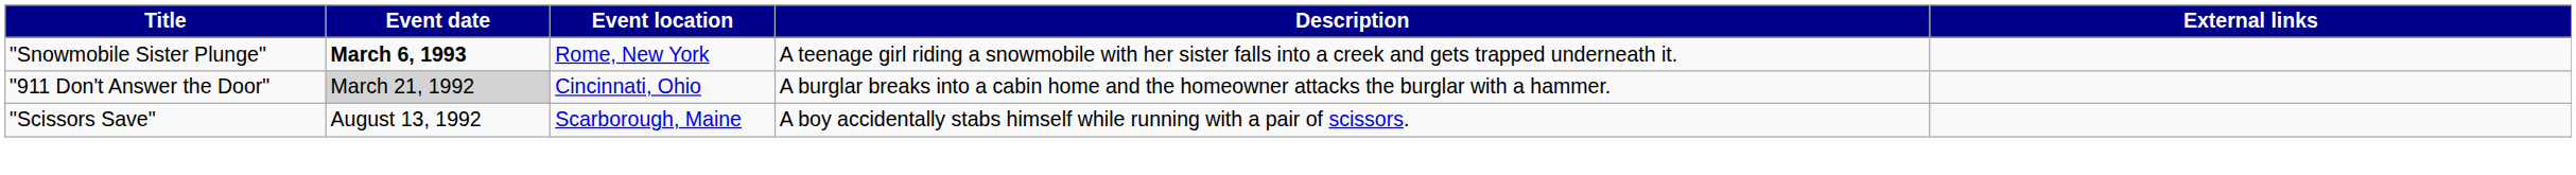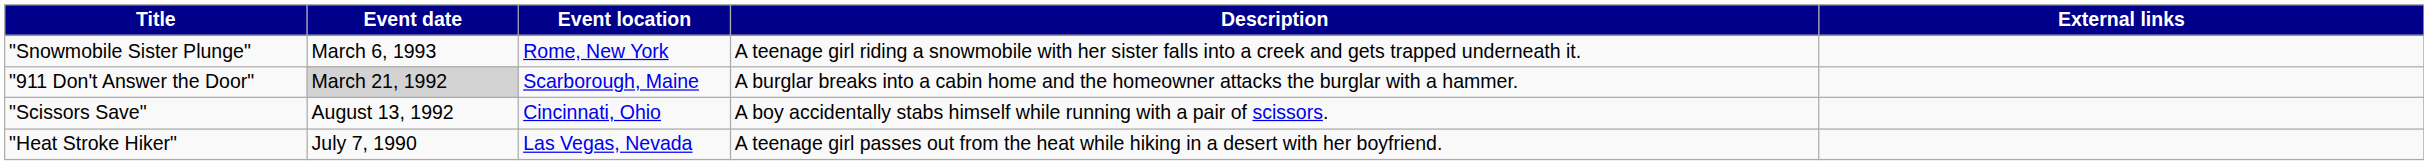 <table class="wikitable" style="width: 100%;">
 <tr>
 <th style="background: #00008B; color: #FFFFFF; width: 10%;">Title</th>
 <th style="background: #00008B; color: #FFFFFF; width: 7%;">Event date</th>
 <th style="background: #00008B; color: #FFFFFF; width: 7%;">Event location</th>
 <th style="background: #00008B; color: #FFFFFF; width: 36%;">Description</th>
 <th style="background: #00008B; color: #FFFFFF; width: 20%;">External links</th>
 </tr>
 <tr>
 <td>"Snowmobile Sister Plunge"</td>
-<td><strong>March 6, 1993</strong></td>
+<td>March 6, 1993</td>
 <td><a href='#'>Rome, New York</a></td>
 <td>A teenage girl riding a snowmobile with her sister falls into a creek and gets trapped underneath it.</td>
 <td></td>
 </tr>
 <tr>
 <td>"911 Don't Answer the Door"</td>
 <td style="background: lightgrey;">March 21, 1992</td>
-<td><a href='#'>Cincinnati, Ohio</a></td>
+<td><a href='#'>Scarborough, Maine</a></td>
 <td>A burglar breaks into a cabin home and the homeowner attacks the burglar with a hammer.</td>
 <td></td>
 </tr>
 <tr>
 <td>"Scissors Save"</td>
 <td>August 13, 1992</td>
-<td><a href='#'>Scarborough, Maine</a></td>
+<td><a href='#'>Cincinnati, Ohio</a></td>
 <td>A boy accidentally stabs himself while running with a pair of <a href='#'>scissors</a>.</td>
 <td></td>
 </tr>
+<tr>
+<td>"Heat Stroke Hiker"</td>
+<td>July 7, 1990</td>
+<td><a href='#'>Las Vegas, Nevada</a></td>
+<td>A teenage girl passes out from the heat while hiking in a desert with her boyfriend.</td>
+<td></td>
+</tr>
 </table>
